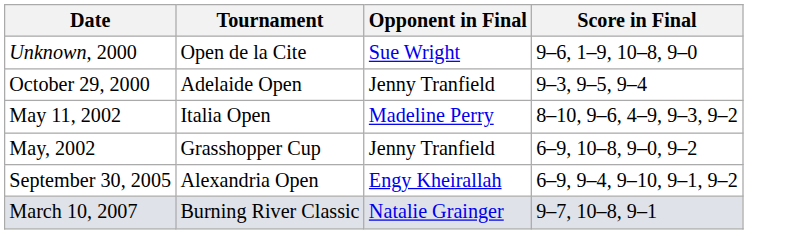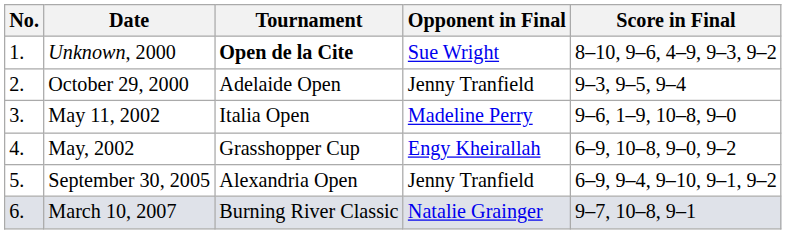 <table class="sortable wikitable">
 <tr>
+<th>No.</th>
 <th>Date</th>
 <th>Tournament</th>
 <th>Opponent in Final</th>
 <th>Score in Final</th>
 </tr>
 <tr style="background:White;">
+<td>1.</td>
 <td><em>Unknown</em>, 2000</td>
-<td>Open de la Cite</td>
+<td><strong>Open de la Cite</strong></td>
 <td> <a href='#'>Sue Wright</a></td>
-<td>9–6, 1–9, 10–8, 9–0</td>
+<td>8–10, 9–6, 4–9, 9–3, 9–2</td>
 </tr>
 <tr style="background:White;">
+<td>2.</td>
 <td>October 29, 2000</td>
 <td>Adelaide Open</td>
 <td> Jenny Tranfield</td>
 <td>9–3, 9–5, 9–4</td>
 </tr>
 <tr style="background:White;">
+<td>3.</td>
 <td>May 11, 2002</td>
 <td>Italia Open</td>
 <td> <a href='#'>Madeline Perry</a></td>
-<td>8–10, 9–6, 4–9, 9–3, 9–2</td>
+<td>9–6, 1–9, 10–8, 9–0</td>
 </tr>
 <tr style="background:White;">
+<td>4.</td>
 <td>May, 2002</td>
 <td>Grasshopper Cup</td>
-<td> Jenny Tranfield</td>
+<td> <a href='#'>Engy Kheirallah</a></td>
 <td>6–9, 10–8, 9–0, 9–2</td>
 </tr>
 <tr style="background:White;">
+<td>5.</td>
 <td>September 30, 2005</td>
 <td>Alexandria Open</td>
-<td> <a href='#'>Engy Kheirallah</a></td>
+<td> Jenny Tranfield</td>
 <td>6–9, 9–4, 9–10, 9–1, 9–2</td>
 </tr>
 <tr style="background:#dfe2e9;">
+<td>6.</td>
 <td>March 10, 2007</td>
 <td>Burning River Classic</td>
 <td> <a href='#'>Natalie Grainger</a></td>
 <td>9–7, 10–8, 9–1</td>
 </tr>
 </table>
